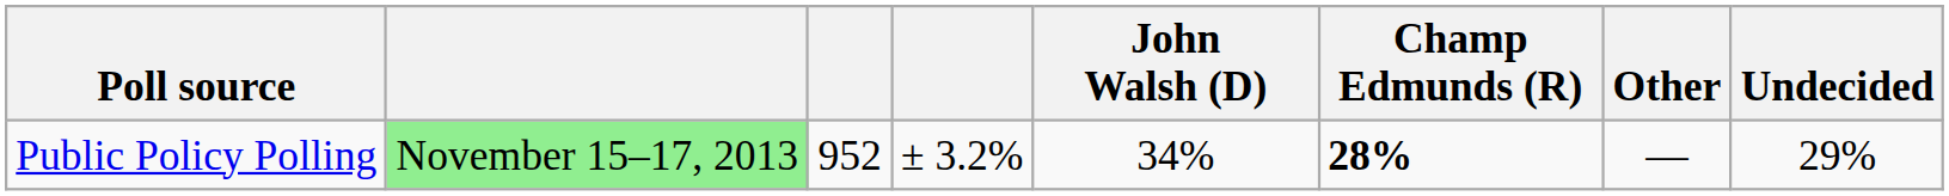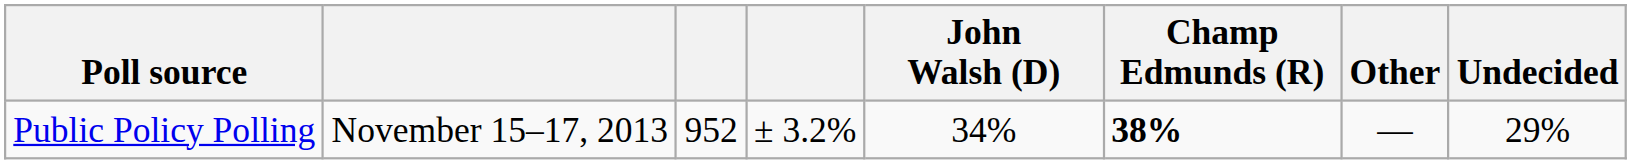 <table class="wikitable">
 <tr valign= bottom>
 <th>Poll source</th>
 <th></th>
 <th></th>
 <th></th>
 <th style="width:100px;">John<br>Walsh (D)</th>
 <th style="width:100px;">Champ<br>Edmunds (R)</th>
 <th>Other</th>
 <th>Undecided</th>
 </tr>
 <tr>
 <td><a href='#'>Public Policy Polling</a></td>
-<td align=center style="background: lightgreen;">November 15–17, 2013</td>
+<td align=center>November 15–17, 2013</td>
 <td align=center>952</td>
 <td align=center>± 3.2%</td>
 <td align=center>34%</td>
-<td><strong>28%</strong></td>
+<td><strong>38%</strong></td>
 <td align=center>—</td>
 <td align=center>29%</td>
 </tr>
 </table>
